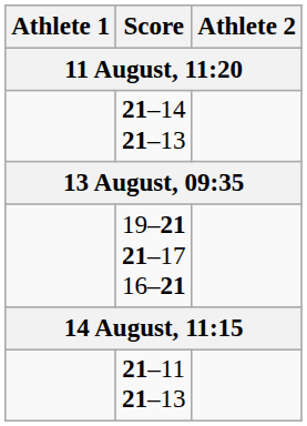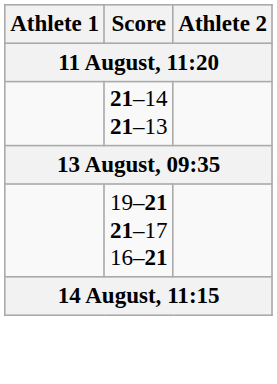 <table class="wikitable" style="text-align: center; font-size:90% ">
 <tr>
 <th align="right">Athlete 1</th>
 <th>Score</th>
 <th align="left">Athlete 2</th>
 </tr>
 <tr>
 <th colspan=3>11 August, 11:20</th>
 </tr>
 <tr>
 <td align=right><strong></strong></td>
 <td align=center><strong>21</strong>–14<br><strong>21</strong>–13</td>
 <td align=left></td>
 </tr>
 <tr>
 <th colspan=3>13 August, 09:35</th>
 </tr>
 <tr>
 <td align=right></td>
 <td align=center>19–<strong>21</strong><br><strong>21</strong>–17<br>16–<strong>21</strong></td>
 <td align=left><strong></strong></td>
 </tr>
 <tr>
 <th colspan=3>14 August, 11:15</th>
 </tr>
-<tr>
-<td align=right><strong></strong></td>
-<td align=center><strong>21</strong>–11<br><strong>21</strong>–13</td>
-<td align=left></td>
-</tr>
 </table>
